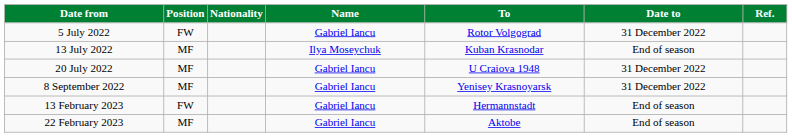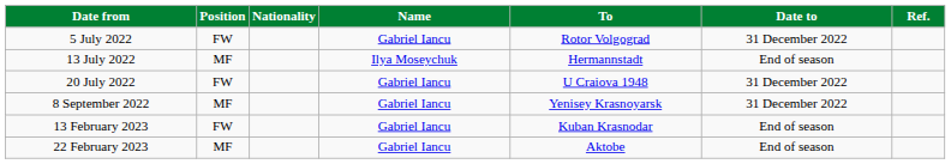 <table class="wikitable" style="text-align:center; font-size:90%; ">
 <tr>
 <th style="background:#008033; color:white; width:200px;">Date from</th>
 <th style="background:#008033; color:white; width:50px;">Position</th>
 <th style="background:#008033; color:white; width:50px;">Nationality</th>
 <th style="background:#008033; color:white; width:200px;">Name</th>
 <th style="background:#008033; color:white; width:200px;">To</th>
 <th style="background:#008033; color:white; width:200px;">Date to</th>
 <th style="background:#008033; color:white; width:50px;">Ref.</th>
 </tr>
 <tr>
 <td>5 July 2022</td>
 <td>FW</td>
 <td></td>
 <td><a href='#'>Gabriel Iancu</a></td>
 <td><a href='#'>Rotor Volgograd</a></td>
 <td>31 December 2022</td>
 <td></td>
 </tr>
 <tr>
 <td>13 July 2022</td>
 <td>MF</td>
 <td></td>
 <td><a href='#'>Ilya Moseychuk</a></td>
-<td><a href='#'>Kuban Krasnodar</a></td>
+<td><a href='#'>Hermannstadt</a></td>
 <td>End of season</td>
 <td></td>
 </tr>
 <tr>
 <td>20 July 2022</td>
-<td>MF</td>
+<td>FW</td>
 <td></td>
 <td><a href='#'>Gabriel Iancu</a></td>
 <td><a href='#'>U Craiova 1948</a></td>
 <td>31 December 2022</td>
 <td></td>
 </tr>
 <tr>
 <td>8 September 2022</td>
 <td>MF</td>
 <td></td>
 <td><a href='#'>Gabriel Iancu</a></td>
 <td><a href='#'>Yenisey Krasnoyarsk</a></td>
 <td>31 December 2022</td>
 <td></td>
 </tr>
 <tr>
 <td>13 February 2023</td>
 <td>FW</td>
 <td></td>
 <td><a href='#'>Gabriel Iancu</a></td>
-<td><a href='#'>Hermannstadt</a></td>
+<td><a href='#'>Kuban Krasnodar</a></td>
 <td>End of season</td>
 <td></td>
 </tr>
 <tr>
 <td>22 February 2023</td>
 <td>MF</td>
 <td></td>
 <td><a href='#'>Gabriel Iancu</a></td>
 <td><a href='#'>Aktobe</a></td>
 <td>End of season</td>
 <td></td>
 </tr>
 </table>
